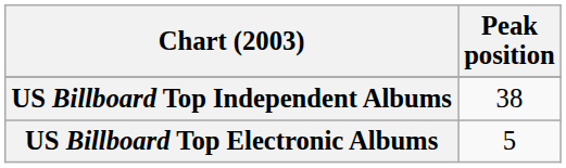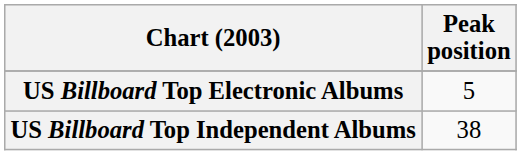 <table class="wikitable sortable plainrowheaders">
 <tr>
 <th scope="col">Chart (2003)</th>
 <th scope="col">Peak<br>position</th>
 </tr>
 <tr>
 </tr>
 <tr>
 </tr>
 <tr>
+<th scope="row">US <em>Billboard</em> Top Electronic Albums</th>
+<td style="text-align:center;">5</td>
+</tr>
+<tr>
 <th scope="row">US <em>Billboard</em> Top Independent Albums</th>
 <td style="text-align:center;">38</td>
 </tr>
-<tr>
-<th scope="row">US <em>Billboard</em> Top Electronic Albums</th>
-<td style="text-align:center;">5</td>
-</tr>
 </table>
